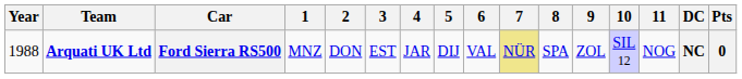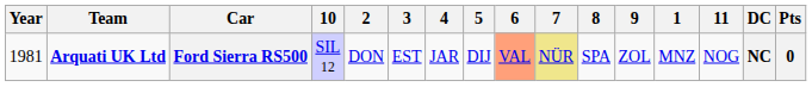 <table class="wikitable" style="text-align:center; font-size:90%">
 <tr>
 <th>Year</th>
 <th>Team</th>
 <th>Car</th>
-<th>1</th>
+<th>10</th>
 <th>2</th>
 <th>3</th>
 <th>4</th>
 <th>5</th>
 <th>6</th>
 <th>7</th>
 <th>8</th>
 <th>9</th>
-<th>10</th>
+<th>1</th>
 <th>11</th>
 <th>DC</th>
 <th>Pts</th>
 </tr>
 <tr>
-<td>1988</td>
+<td>1981</td>
 <td align="left"> <strong><a href='#'>Arquati UK Ltd</a></strong></td>
 <th><a href='#'>Ford Sierra RS500</a></th>
-<td><a href='#'>MNZ</a></td>
+<td style="background:#CFCFFF;"><a href='#'>SIL</a><br><small>12</small></td>
 <td><a href='#'>DON</a></td>
 <td><a href='#'>EST</a></td>
 <td><a href='#'>JAR</a></td>
 <td><a href='#'>DIJ</a></td>
-<td><a href='#'>VAL</a></td>
+<td style="background: lightsalmon;"><a href='#'>VAL</a></td>
 <td style="background: khaki;"><a href='#'>NÜR</a></td>
 <td><a href='#'>SPA</a></td>
 <td><a href='#'>ZOL</a></td>
-<td style="background:#CFCFFF;"><a href='#'>SIL</a><br><small>12</small></td>
+<td><a href='#'>MNZ</a></td>
 <td><a href='#'>NOG</a></td>
 <th>NC</th>
 <th>0</th>
 </tr>
 </table>
